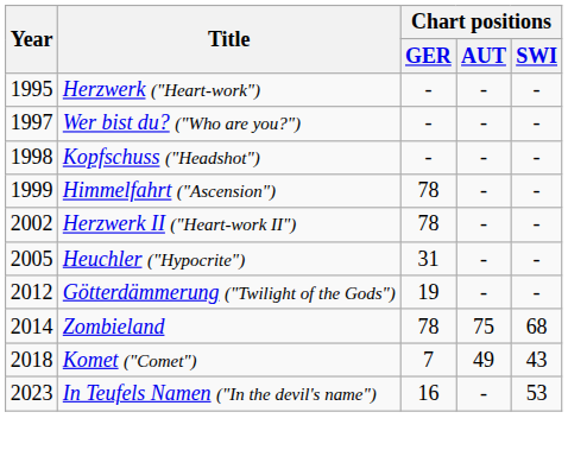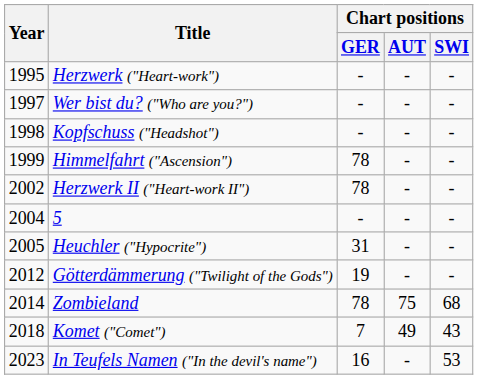 <table class="wikitable">
 <tr>
 <th rowspan="2">Year</th>
 <th rowspan="2">Title</th>
 <th colspan="3">Chart positions</th>
 </tr>
 <tr>
 <th><a href='#'>GER</a></th>
 <th><a href='#'>AUT</a></th>
 <th><a href='#'>SWI</a></th>
 </tr>
 <tr>
 <td>1995</td>
 <td><em><a href='#'>Herzwerk</a> <small>("Heart-work")</small></em></td>
 <td style="text-align:center;">-</td>
 <td style="text-align:center;">-</td>
 <td style="text-align:center;">-</td>
 </tr>
 <tr>
 <td>1997</td>
 <td><em><a href='#'>Wer bist du?</a> <small>("Who are you?")</small></em></td>
 <td style="text-align:center;">-</td>
 <td style="text-align:center;">-</td>
 <td style="text-align:center;">-</td>
 </tr>
 <tr>
 <td>1998</td>
 <td><em><a href='#'>Kopfschuss</a> <small>("Headshot")</small></em></td>
 <td style="text-align:center;">-</td>
 <td style="text-align:center;">-</td>
 <td style="text-align:center;">-</td>
 </tr>
 <tr>
 <td>1999</td>
 <td><em><a href='#'>Himmelfahrt</a> <small>("Ascension")</small></em></td>
 <td style="text-align:center;">78</td>
 <td style="text-align:center;">-</td>
 <td style="text-align:center;">-</td>
 </tr>
 <tr>
 <td>2002</td>
 <td><em><a href='#'>Herzwerk II</a> <small>("Heart-work II")</small></em></td>
 <td style="text-align:center;">78</td>
 <td style="text-align:center;">-</td>
 <td style="text-align:center;">-</td>
 </tr>
 <tr>
+<td>2004</td>
+<td><em><a href='#'>5</a></em></td>
+<td style="text-align:center;">-</td>
+<td style="text-align:center;">-</td>
+<td style="text-align:center;">-</td>
+</tr>
+<tr>
 <td>2005</td>
 <td><em><a href='#'>Heuchler</a> <small>("Hypocrite")</small></em></td>
 <td style="text-align:center;">31</td>
 <td style="text-align:center;">-</td>
 <td style="text-align:center;">-</td>
 </tr>
 <tr>
 <td>2012</td>
 <td><em><a href='#'>Götterdämmerung</a> <small>("Twilight of the Gods")</small></em></td>
 <td style="text-align:center;">19</td>
 <td style="text-align:center;">-</td>
 <td style="text-align:center;">-</td>
 </tr>
 <tr>
 <td>2014</td>
 <td><em><a href='#'>Zombieland</a></em></td>
 <td style="text-align:center;">78</td>
 <td style="text-align:center;">75</td>
 <td style="text-align:center;">68</td>
 </tr>
 <tr>
 <td>2018</td>
 <td><em><a href='#'>Komet</a> <small>("Comet")</small></em></td>
 <td style="text-align:center;">7</td>
 <td style="text-align:center;">49</td>
 <td style="text-align:center;">43</td>
 </tr>
 <tr>
 <td>2023</td>
 <td><em><a href='#'>In Teufels Namen</a> <small>("In the devil's name")</small></em></td>
 <td style="text-align:center;">16</td>
 <td style="text-align:center;">-</td>
 <td style="text-align:center;">53</td>
 </tr>
 </table>
